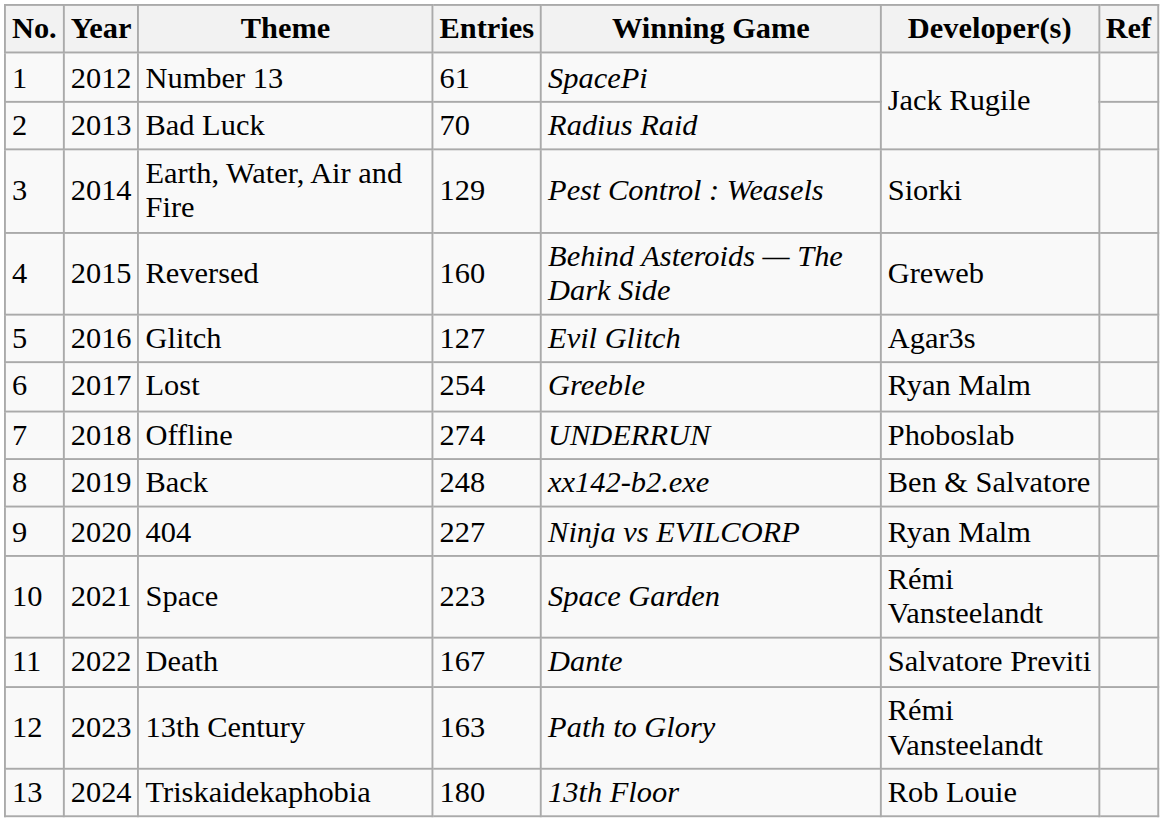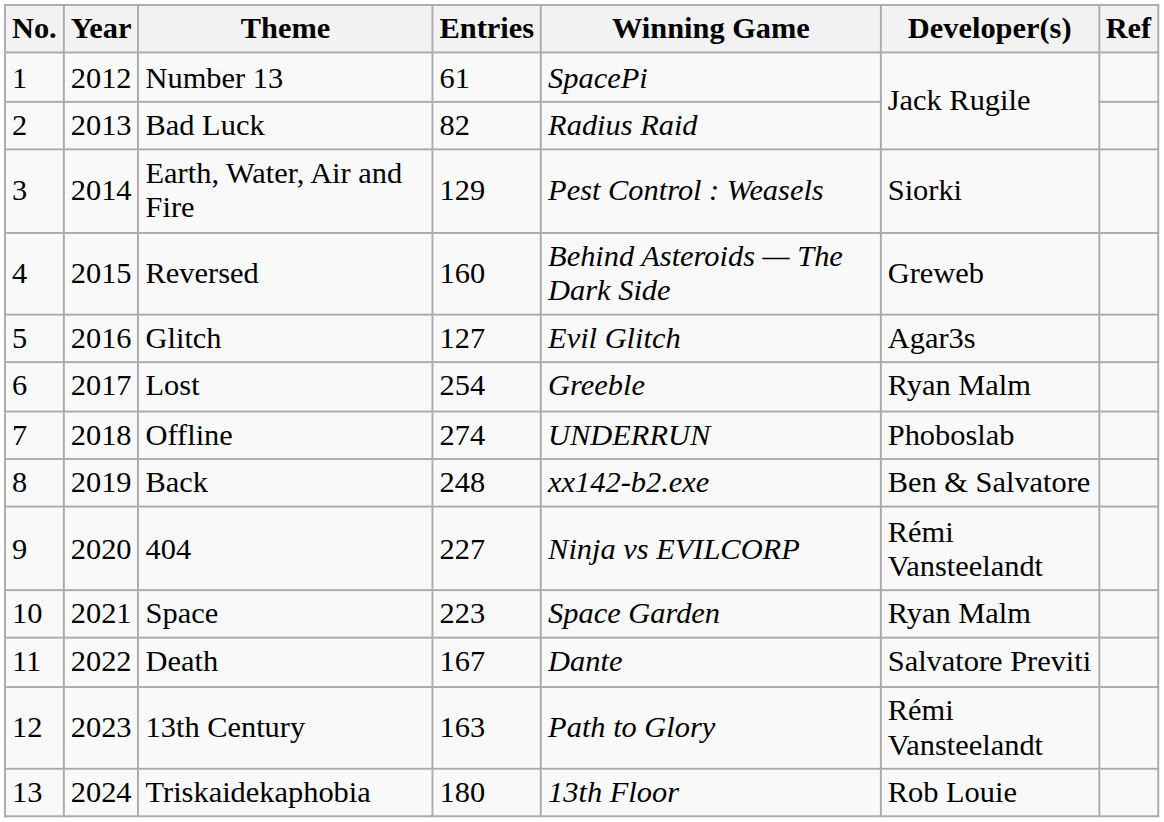 <table class="wikitable">
 <tr>
 <th>No.</th>
 <th>Year</th>
 <th>Theme</th>
 <th>Entries</th>
 <th>Winning Game</th>
 <th>Developer(s)</th>
 <th>Ref</th>
 </tr>
 <tr>
 <td>1</td>
 <td>2012</td>
 <td>Number 13</td>
 <td>61</td>
 <td><em>SpacePi</em></td>
 <td rowspan="2">Jack Rugile</td>
 <td></td>
 </tr>
 <tr>
 <td>2</td>
 <td>2013</td>
 <td>Bad Luck</td>
-<td>70</td>
+<td>82</td>
 <td><em>Radius Raid</em></td>
 <td></td>
 </tr>
 <tr>
 <td>3</td>
 <td>2014</td>
 <td>Earth, Water, Air and Fire</td>
 <td>129</td>
 <td><em>Pest Control : Weasels</em></td>
 <td>Siorki</td>
 <td></td>
 </tr>
 <tr>
 <td>4</td>
 <td>2015</td>
 <td>Reversed</td>
 <td>160</td>
 <td><em>Behind Asteroids — The Dark Side</em></td>
 <td>Greweb</td>
 <td></td>
 </tr>
 <tr>
 <td>5</td>
 <td>2016</td>
 <td>Glitch</td>
 <td>127</td>
 <td><em>Evil Glitch</em></td>
 <td>Agar3s</td>
 <td></td>
 </tr>
 <tr>
 <td>6</td>
 <td>2017</td>
 <td>Lost</td>
 <td>254</td>
 <td><em>Greeble</em></td>
 <td>Ryan Malm</td>
 <td></td>
 </tr>
 <tr>
 <td>7</td>
 <td>2018</td>
 <td>Offline</td>
 <td>274</td>
 <td><em>UNDERRUN</em></td>
 <td>Phoboslab</td>
 <td></td>
 </tr>
 <tr>
 <td>8</td>
 <td>2019</td>
 <td>Back</td>
 <td>248</td>
 <td><em>xx142-b2.exe</em></td>
 <td>Ben & Salvatore</td>
 <td></td>
 </tr>
 <tr>
 <td>9</td>
 <td>2020</td>
 <td>404</td>
 <td>227</td>
 <td><em>Ninja vs EVILCORP</em></td>
-<td>Ryan Malm</td>
+<td>Rémi Vansteelandt</td>
 <td></td>
 </tr>
 <tr>
 <td>10</td>
 <td>2021</td>
 <td>Space</td>
 <td>223</td>
 <td><em>Space Garden</em></td>
-<td>Rémi Vansteelandt</td>
+<td>Ryan Malm</td>
 <td></td>
 </tr>
 <tr>
 <td>11</td>
 <td>2022</td>
 <td>Death</td>
 <td>167</td>
 <td><em>Dante</em></td>
 <td>Salvatore Previti</td>
 <td></td>
 </tr>
 <tr>
 <td>12</td>
 <td>2023</td>
 <td>13th Century</td>
 <td>163</td>
 <td><em>Path to Glory</em></td>
 <td>Rémi Vansteelandt</td>
 <td></td>
 </tr>
 <tr>
 <td>13</td>
 <td>2024</td>
 <td>Triskaidekaphobia</td>
 <td>180</td>
 <td><em>13th Floor</em></td>
 <td>Rob Louie</td>
 <td></td>
 </tr>
 </table>
